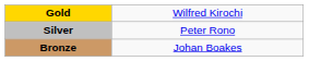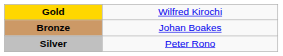 <table class="wikitable" style="text-align:center; " width="35%">
 <tr>
 <td bgcolor="gold"><strong>Gold</strong></td>
 <td><a href='#'>Wilfred Kirochi</a><br>  <small><em></em></small></td>
 </tr>
 <tr>
+<td bgcolor="CC9966"><strong>Bronze</strong></td>
+<td><a href='#'>Johan Boakes</a><br>  <small><em></em></small></td>
+</tr>
+<tr>
 <td bgcolor="silver"><strong>Silver</strong></td>
 <td><a href='#'>Peter Rono</a><br>  <small><em></em></small></td>
 </tr>
-<tr>
-<td bgcolor="CC9966"><strong>Bronze</strong></td>
-<td><a href='#'>Johan Boakes</a><br>  <small><em></em></small></td>
-</tr>
 </table>
